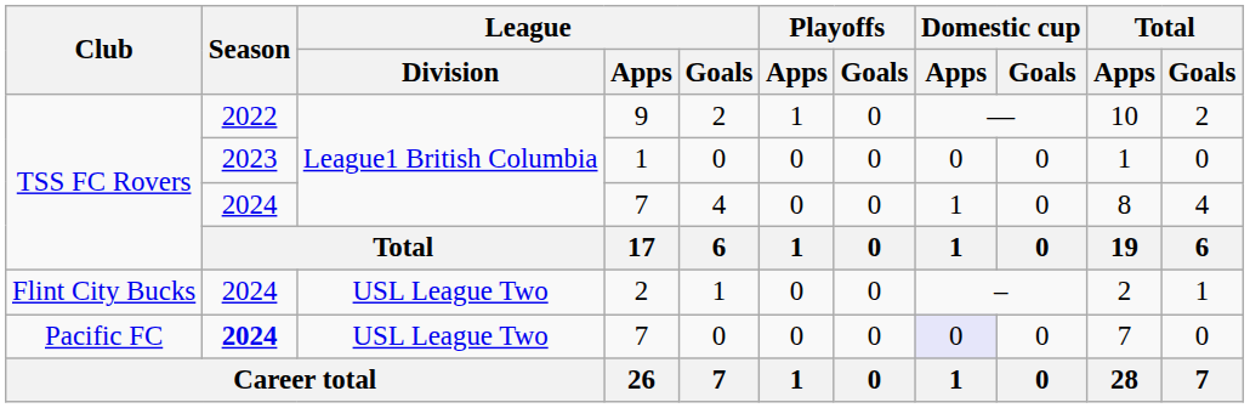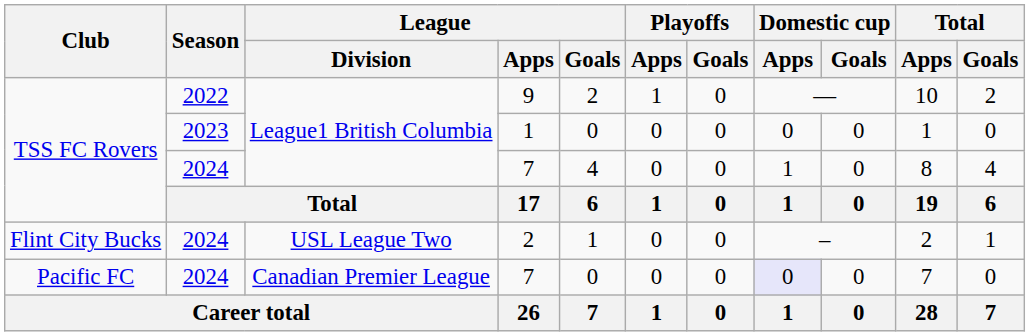 <table class="wikitable" style="text-align:center">
 <tr>
 <th rowspan="2">Club</th>
 <th rowspan="2">Season</th>
 <th colspan="3">League</th>
 <th colspan="2">Playoffs</th>
 <th colspan="2">Domestic cup</th>
 <th colspan="2">Total</th>
 </tr>
 <tr>
 <th>Division</th>
 <th>Apps</th>
 <th>Goals</th>
 <th>Apps</th>
 <th>Goals</th>
 <th>Apps</th>
 <th>Goals</th>
 <th>Apps</th>
 <th>Goals</th>
 </tr>
 <tr>
 <td rowspan=4><a href='#'>TSS FC Rovers</a></td>
 <td><a href='#'>2022</a></td>
 <td rowspan=3><a href='#'>League1 British Columbia</a></td>
 <td>9</td>
 <td>2</td>
 <td>1</td>
 <td>0</td>
 <td colspan="2">—</td>
 <td>10</td>
 <td>2</td>
 </tr>
 <tr>
 <td><a href='#'>2023</a></td>
 <td>1</td>
 <td>0</td>
 <td>0</td>
 <td>0</td>
 <td>0</td>
 <td>0</td>
 <td>1</td>
 <td>0</td>
 </tr>
 <tr>
 <td><a href='#'>2024</a></td>
 <td>7</td>
 <td>4</td>
 <td>0</td>
 <td>0</td>
 <td>1</td>
 <td>0</td>
 <td>8</td>
 <td>4</td>
 </tr>
 <tr>
 <th colspan="2">Total</th>
 <th>17</th>
 <th>6</th>
 <th>1</th>
 <th>0</th>
 <th>1</th>
 <th>0</th>
 <th>19</th>
 <th>6</th>
 </tr>
 <tr>
 <td><a href='#'>Flint City Bucks</a></td>
 <td><a href='#'>2024</a></td>
 <td><a href='#'>USL League Two</a></td>
 <td>2</td>
 <td>1</td>
 <td>0</td>
 <td>0</td>
 <td colspan="2">–</td>
 <td>2</td>
 <td>1</td>
 </tr>
 <tr>
 <td><a href='#'>Pacific FC</a></td>
-<td><strong><a href='#'>2024</a></strong></td>
-<td><a href='#'>USL League Two</a></td>
+<td><a href='#'>2024</a></td>
+<td><a href='#'>Canadian Premier League</a></td>
 <td>7</td>
 <td>0</td>
 <td>0</td>
 <td>0</td>
 <td style="background: lavender;">0</td>
 <td>0</td>
 <td>7</td>
 <td>0</td>
 </tr>
 <tr>
 <th colspan="3">Career total</th>
 <th>26</th>
 <th>7</th>
 <th>1</th>
 <th>0</th>
 <th>1</th>
 <th>0</th>
 <th>28</th>
 <th>7</th>
 </tr>
 </table>
